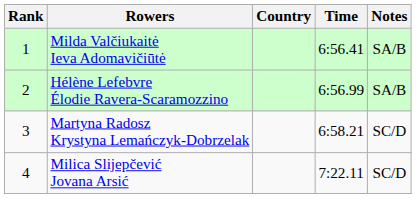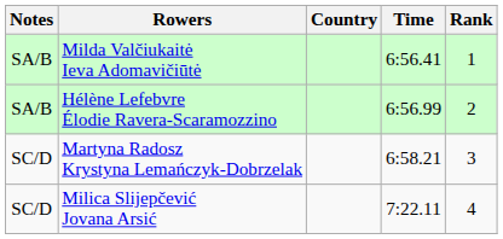 <table class="wikitable" style="text-align:center">
 <tr>
-<th>Rank</th>
+<th>Notes</th>
 <th>Rowers</th>
 <th>Country</th>
 <th>Time</th>
-<th>Notes</th>
+<th>Rank</th>
 </tr>
 <tr bgcolor=ccffcc>
-<td>1</td>
+<td>SA/B</td>
 <td align="left"><a href='#'>Milda Valčiukaitė</a><br><a href='#'>Ieva Adomavičiūtė</a></td>
 <td align="left"></td>
 <td>6:56.41</td>
-<td>SA/B</td>
+<td>1</td>
 </tr>
 <tr bgcolor=ccffcc>
-<td>2</td>
+<td>SA/B</td>
 <td align="left"><a href='#'>Hélène Lefebvre</a><br><a href='#'>Élodie Ravera-Scaramozzino</a></td>
 <td align="left"></td>
 <td>6:56.99</td>
-<td>SA/B</td>
+<td>2</td>
 </tr>
 <tr>
-<td>3</td>
+<td>SC/D</td>
 <td align="left"><a href='#'>Martyna Radosz</a><br><a href='#'>Krystyna Lemańczyk-Dobrzelak</a></td>
 <td align="left"></td>
 <td>6:58.21</td>
-<td>SC/D</td>
+<td>3</td>
 </tr>
 <tr>
-<td>4</td>
+<td>SC/D</td>
 <td align="left"><a href='#'>Milica Slijepčević</a><br><a href='#'>Jovana Arsić</a></td>
 <td align="left"></td>
 <td>7:22.11</td>
-<td>SC/D</td>
+<td>4</td>
 </tr>
 </table>
